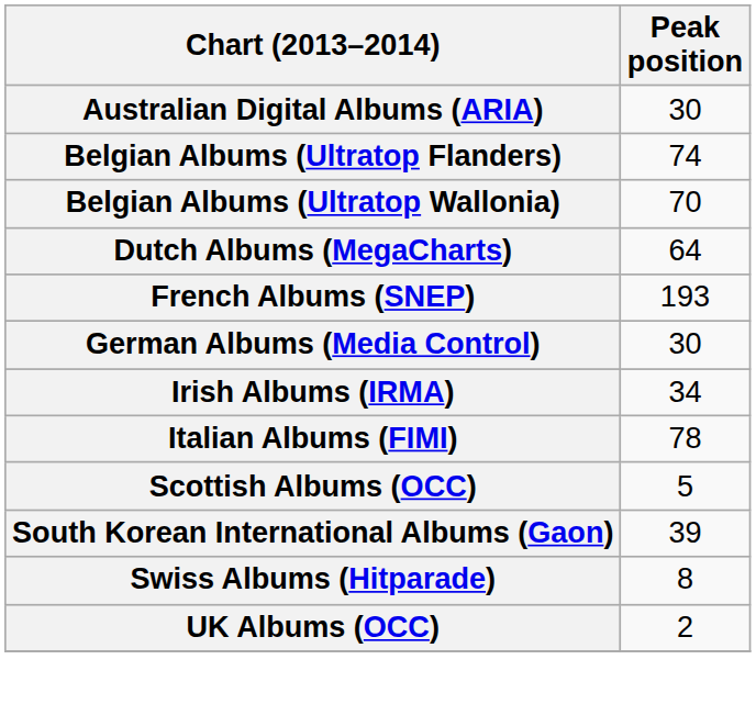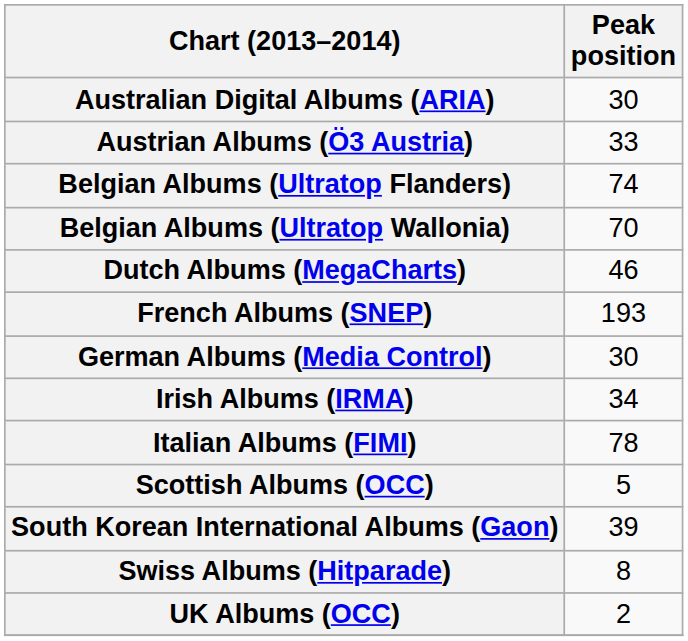 <table class="wikitable plainrowheaders sortable" style="text-align:center;">
 <tr>
 <th scope="col">Chart (2013–2014)</th>
 <th scope="col">Peak<br>position</th>
 </tr>
 <tr>
 <th scope="row">Australian Digital Albums (<a href='#'>ARIA</a>)</th>
 <td>30</td>
+</tr>
+<tr>
+<th scope="row">Austrian Albums (<a href='#'>Ö3 Austria</a>)</th>
+<td>33</td>
 </tr>
 <tr>
 <th scope="row">Belgian Albums (<a href='#'>Ultratop</a> Flanders)</th>
 <td>74</td>
 </tr>
 <tr>
 <th scope="row">Belgian Albums (<a href='#'>Ultratop</a> Wallonia)</th>
 <td>70</td>
 </tr>
 <tr>
 <th scope="row">Dutch Albums (<a href='#'>MegaCharts</a>)</th>
-<td>64</td>
+<td>46</td>
 </tr>
 <tr>
 <th scope="row">French Albums (<a href='#'>SNEP</a>)</th>
 <td>193</td>
 </tr>
 <tr>
 <th scope="row">German Albums (<a href='#'>Media Control</a>)</th>
 <td>30</td>
 </tr>
 <tr>
 <th scope="row">Irish Albums (<a href='#'>IRMA</a>)</th>
 <td>34</td>
 </tr>
 <tr>
 <th scope="row">Italian Albums (<a href='#'>FIMI</a>)</th>
 <td>78</td>
 </tr>
 <tr>
 <th scope="row">Scottish Albums (<a href='#'>OCC</a>)</th>
 <td>5</td>
 </tr>
 <tr>
 <th scope="row">South Korean International Albums (<a href='#'>Gaon</a>)</th>
 <td>39</td>
 </tr>
 <tr>
 <th scope="row">Swiss Albums (<a href='#'>Hitparade</a>)</th>
 <td>8</td>
 </tr>
 <tr>
 <th scope="row">UK Albums (<a href='#'>OCC</a>)</th>
 <td>2</td>
 </tr>
 <tr>
 </tr>
 </table>
